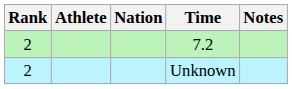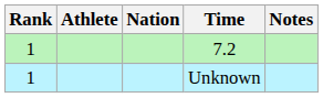 <table class="wikitable sortable" style="text-align:center">
 <tr>
 <th>Rank</th>
 <th>Athlete</th>
 <th>Nation</th>
 <th>Time</th>
 <th>Notes</th>
 </tr>
 <tr style="background:#bbf3bb;">
-<td>2</td>
+<td>1</td>
 <td align=left></td>
 <td align=left></td>
 <td>7.2</td>
 <td></td>
 </tr>
 <tr style="background:#bbf3ff;">
-<td>2</td>
+<td>1</td>
 <td align=left></td>
 <td align=left></td>
 <td>Unknown</td>
 <td></td>
 </tr>
 </table>
